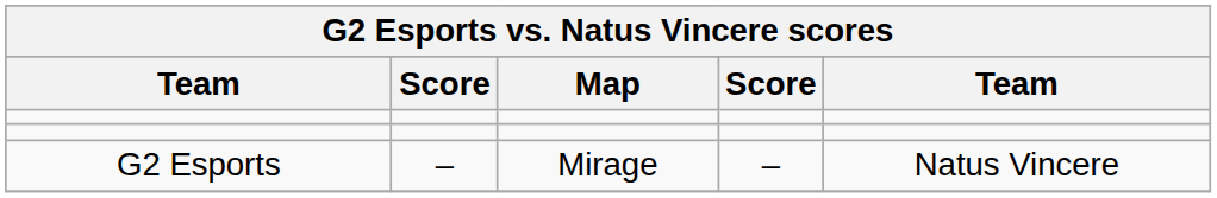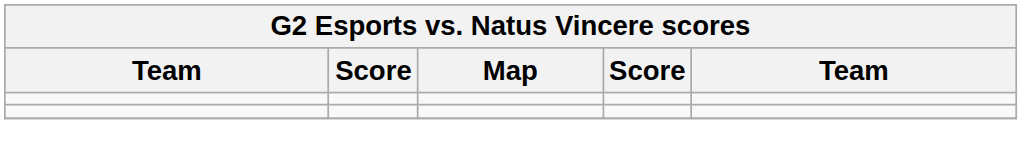 <table class="wikitable" style="text-align: center;">
 <tr>
 <th colspan=5>G2 Esports vs. Natus Vincere scores</th>
 </tr>
 <tr>
 <th width="181px">Team</th>
 <th width="20px">Score</th>
 <th width="100px">Map</th>
 <th width="20px">Score</th>
 <th width="181px">Team</th>
 </tr>
 <tr>
 <td></td>
 <td></td>
 <td></td>
 <td></td>
 <td></td>
 </tr>
 <tr>
 <td></td>
 <td></td>
 <td></td>
 <td></td>
 <td></td>
 </tr>
 <tr>
-<td>G2 Esports</td>
-<td>–</td>
-<td>Mirage</td>
-<td>–</td>
-<td>Natus Vincere</td>
-</tr>
-<tr>
 </tr>
 </table>
